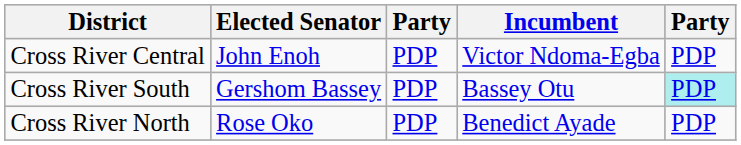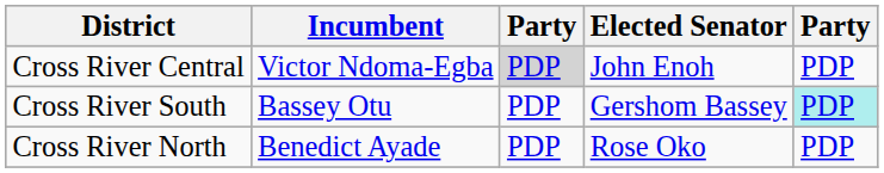 <table class="sortable wikitable" style="font-size:95%;line-height:14px;">
 <tr>
 <th class="unsortable">District</th>
+<th class="unsortable"><a href='#'>Incumbent</a></th>
+<th>Party</th>
 <th class="unsortable">Elected Senator</th>
-<th>Party</th>
-<th class="unsortable"><a href='#'>Incumbent</a></th>
 <th>Party</th>
 </tr>
 <tr>
 <td>Cross River Central</td>
+<td><a href='#'>Victor Ndoma-Egba</a></td>
+<td style="background: lightgrey;"><a href='#'>PDP</a></td>
 <td><a href='#'>John Enoh</a></td>
-<td><a href='#'>PDP</a></td>
-<td><a href='#'>Victor Ndoma-Egba</a></td>
 <td><a href='#'>PDP</a></td>
 </tr>
 <tr>
 <td>Cross River South</td>
+<td><a href='#'>Bassey Otu</a></td>
+<td><a href='#'>PDP</a></td>
 <td><a href='#'>Gershom Bassey</a></td>
-<td><a href='#'>PDP</a></td>
-<td><a href='#'>Bassey Otu</a></td>
 <td style="background: paleturquoise;"><a href='#'>PDP</a></td>
 </tr>
 <tr>
 <td>Cross River North</td>
+<td><a href='#'>Benedict Ayade</a></td>
+<td><a href='#'>PDP</a></td>
 <td><a href='#'>Rose Oko</a></td>
-<td><a href='#'>PDP</a></td>
-<td><a href='#'>Benedict Ayade</a></td>
 <td><a href='#'>PDP</a></td>
 </tr>
 </table>
